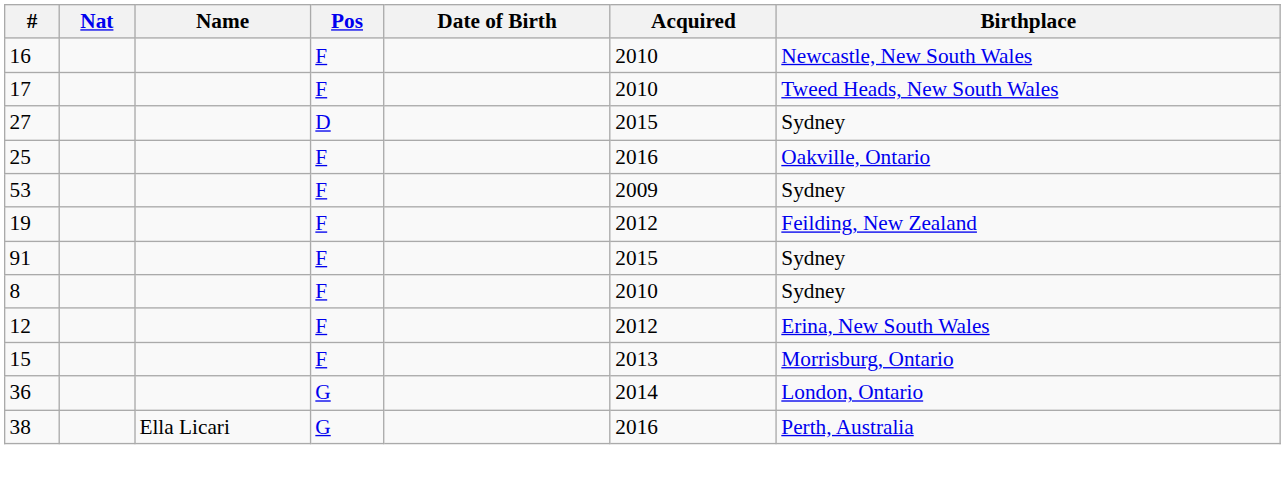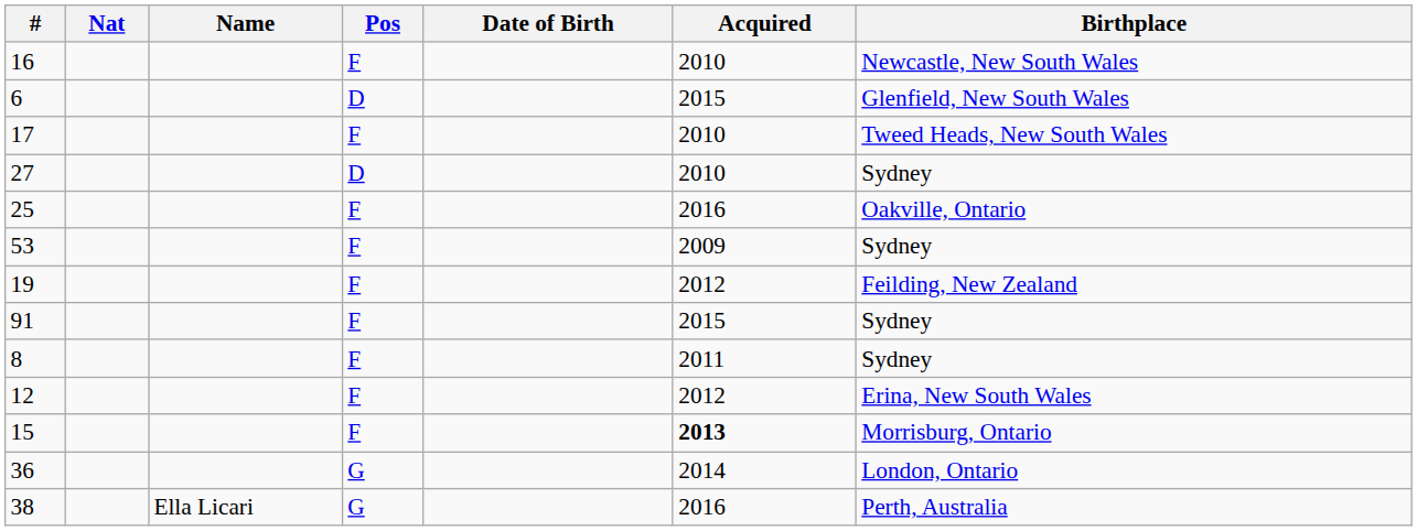 <table class="wikitable sortable" style=width:60em style="text-align:center">
 <tr>
 <th>#</th>
 <th><a href='#'>Nat</a></th>
 <th>Name</th>
 <th><a href='#'>Pos</a></th>
 <th>Date of Birth</th>
 <th>Acquired</th>
 <th>Birthplace</th>
 </tr>
 <tr>
 <td>16</td>
 <td></td>
 <td align="left"></td>
 <td><a href='#'>F</a></td>
 <td align="left"></td>
 <td>2010</td>
 <td><a href='#'>Newcastle, New South Wales</a></td>
 </tr>
 <tr>
+<td>6</td>
+<td></td>
+<td align="left"></td>
+<td><a href='#'>D</a></td>
+<td align="left"></td>
+<td>2015</td>
+<td><a href='#'>Glenfield, New South Wales</a></td>
+</tr>
+<tr>
 <td>17</td>
 <td></td>
 <td align="left"></td>
 <td><a href='#'>F</a></td>
 <td align="left"></td>
 <td>2010</td>
 <td><a href='#'>Tweed Heads, New South Wales</a></td>
 </tr>
 <tr>
 <td>27</td>
 <td></td>
 <td align="left"></td>
 <td><a href='#'>D</a></td>
 <td align="left"></td>
-<td>2015</td>
+<td>2010</td>
 <td>Sydney</td>
 </tr>
 <tr>
 <td>25</td>
 <td></td>
 <td align="left"></td>
 <td><a href='#'>F</a></td>
 <td align="left"></td>
 <td>2016</td>
 <td><a href='#'>Oakville, Ontario</a></td>
 </tr>
 <tr>
 <td>53</td>
 <td></td>
 <td align="left"></td>
 <td><a href='#'>F</a></td>
 <td align="left"></td>
 <td>2009</td>
 <td>Sydney</td>
 </tr>
 <tr>
 <td>19</td>
 <td></td>
 <td align="left"></td>
 <td><a href='#'>F</a></td>
 <td align="left"></td>
 <td>2012</td>
 <td><a href='#'>Feilding, New Zealand</a></td>
 </tr>
 <tr>
 <td>91</td>
 <td></td>
 <td align="left"></td>
 <td><a href='#'>F</a></td>
 <td align="left"></td>
 <td>2015</td>
 <td>Sydney</td>
 </tr>
 <tr>
 <td>8</td>
 <td></td>
 <td align="left"></td>
 <td><a href='#'>F</a></td>
 <td align="left"></td>
-<td>2010</td>
+<td>2011</td>
 <td>Sydney</td>
 </tr>
 <tr>
 <td>12</td>
 <td></td>
 <td align="left"></td>
 <td><a href='#'>F</a></td>
 <td align="left"></td>
 <td>2012</td>
 <td><a href='#'>Erina, New South Wales</a></td>
 </tr>
 <tr>
 <td>15</td>
 <td></td>
 <td align="left"></td>
 <td><a href='#'>F</a></td>
 <td align="left"></td>
-<td>2013</td>
+<td><strong>2013</strong></td>
 <td><a href='#'>Morrisburg, Ontario</a></td>
 </tr>
 <tr>
 <td>36</td>
 <td></td>
 <td align="left"></td>
 <td><a href='#'>G</a></td>
 <td align="left"></td>
 <td>2014</td>
 <td><a href='#'>London, Ontario</a></td>
 </tr>
 <tr>
 <td>38</td>
 <td></td>
 <td align="left">Ella Licari</td>
 <td><a href='#'>G</a></td>
 <td align="left"></td>
 <td>2016</td>
 <td><a href='#'>Perth, Australia</a></td>
 </tr>
 </table>
